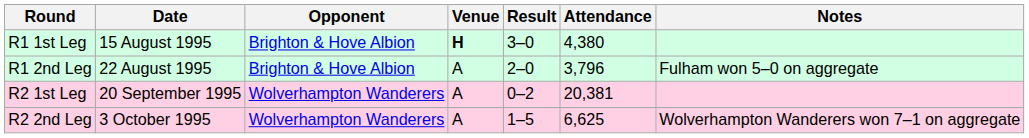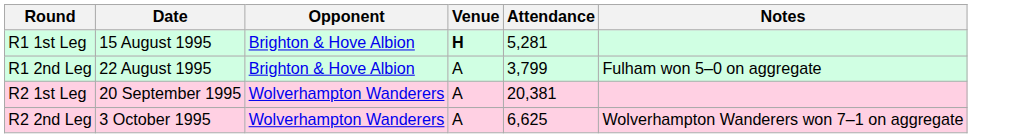 <table class="wikitable">
 <tr>
 <th>Round</th>
 <th>Date</th>
 <th>Opponent</th>
 <th>Venue</th>
-<th>Result</th>
 <th>Attendance</th>
 <th>Notes</th>
 </tr>
 <tr style="background-color: #d0ffe3;">
 <td>R1 1st Leg</td>
 <td>15 August 1995</td>
 <td><a href='#'>Brighton & Hove Albion</a></td>
 <td><strong>H</strong></td>
-<td>3–0</td>
-<td>4,380</td>
+<td>5,281</td>
 <td></td>
 </tr>
 <tr style="background-color: #d0ffe3;">
 <td>R1 2nd Leg</td>
 <td>22 August 1995</td>
 <td><a href='#'>Brighton & Hove Albion</a></td>
 <td>A</td>
-<td>2–0</td>
-<td>3,796</td>
+<td>3,799</td>
 <td>Fulham won 5–0 on aggregate</td>
 </tr>
 <tr style="background-color: #ffd0e3;">
 <td>R2 1st Leg</td>
 <td>20 September 1995</td>
 <td><a href='#'>Wolverhampton Wanderers</a></td>
 <td>A</td>
-<td>0–2</td>
 <td>20,381</td>
 <td></td>
 </tr>
 <tr style="background-color: #ffd0e3;">
 <td>R2 2nd Leg</td>
 <td>3 October 1995</td>
 <td><a href='#'>Wolverhampton Wanderers</a></td>
 <td>A</td>
-<td>1–5</td>
 <td>6,625</td>
 <td>Wolverhampton Wanderers won 7–1 on aggregate</td>
 </tr>
 </table>
